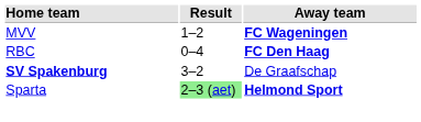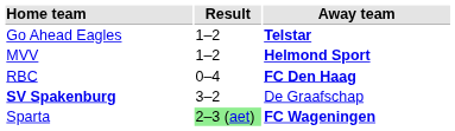 <table>
 <tr bgcolor="#E4E4E4">
 <th style="border-bottom:1px solid #AAAAAA" width="200" align="left">Home team</th>
 <th style="border-bottom:1px solid #AAAAAA" width="70" align="center">Result</th>
 <th style="border-bottom:1px solid #AAAAAA" width="200">Away team</th>
 </tr>
 <tr>
+<td><a href='#'>Go Ahead Eagles</a></td>
+<td>1–2</td>
+<td><strong><a href='#'>Telstar</a></strong></td>
+</tr>
+<tr>
 <td><a href='#'>MVV</a></td>
 <td>1–2</td>
-<td><strong><a href='#'>FC Wageningen</a></strong></td>
+<td><strong><a href='#'>Helmond Sport</a></strong></td>
 </tr>
 <tr>
 <td><a href='#'>RBC</a></td>
 <td>0–4</td>
 <td><strong><a href='#'>FC Den Haag</a></strong></td>
 </tr>
 <tr>
 <td><strong><a href='#'>SV Spakenburg</a></strong></td>
 <td>3–2</td>
 <td><a href='#'>De Graafschap</a></td>
 </tr>
 <tr>
 <td><a href='#'>Sparta</a></td>
 <td style="background: lightgreen;">2–3 (<a href='#'>aet</a>)</td>
-<td><strong><a href='#'>Helmond Sport</a></strong></td>
+<td><strong><a href='#'>FC Wageningen</a></strong></td>
 </tr>
 </table>
